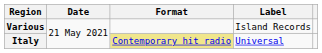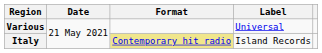 <table class="wikitable plainrowheaders">
 <tr>
 <th scope="col">Region</th>
 <th scope="col">Date</th>
 <th scope="col">Format</th>
 <th scope="col">Label</th>
 <th scope="col"></th>
 </tr>
 <tr>
 <th scope="row">Various</th>
 <td rowspan="2">21 May 2021</td>
 <td></td>
-<td>Island Records</td>
+<td><a href='#'>Universal</a></td>
 <td></td>
 </tr>
 <tr>
 <th scope="row">Italy</th>
 <td style="background: khaki;"><a href='#'>Contemporary hit radio</a></td>
-<td><a href='#'>Universal</a></td>
+<td>Island Records</td>
 <td></td>
 </tr>
 </table>
